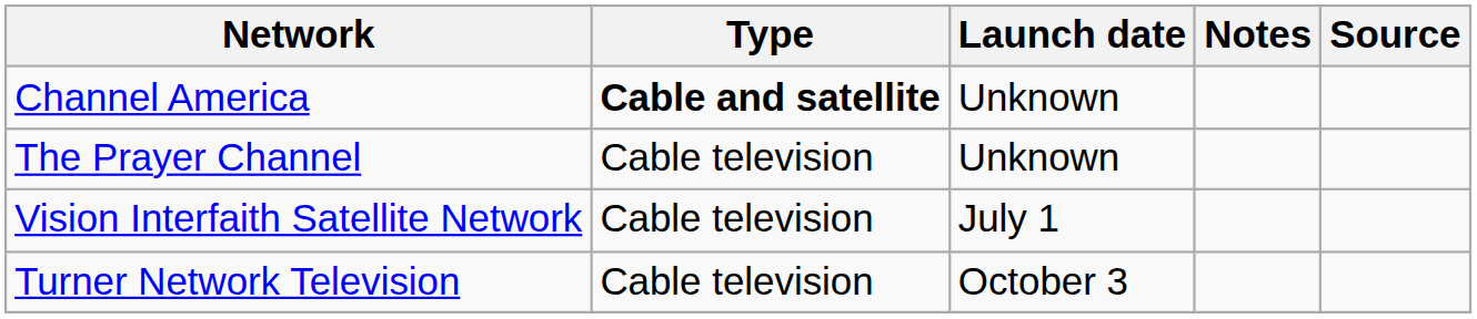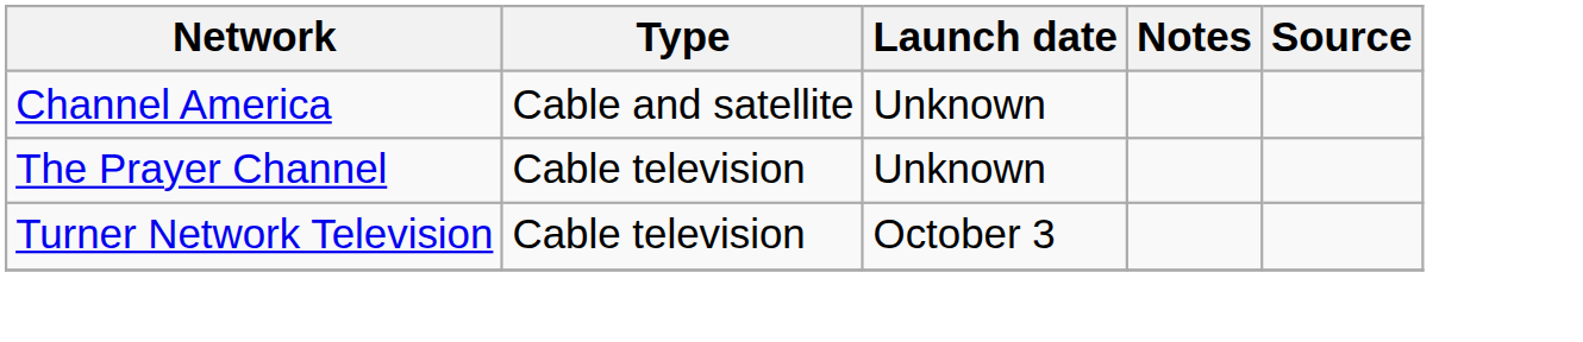 <table class="wikitable sortable">
 <tr>
 <th>Network</th>
 <th>Type</th>
 <th>Launch date</th>
 <th>Notes</th>
 <th>Source</th>
 </tr>
 <tr>
 <td><a href='#'>Channel America</a></td>
-<td><strong>Cable and satellite</strong></td>
+<td>Cable and satellite</td>
 <td>Unknown</td>
 <td></td>
 <td></td>
 </tr>
 <tr>
 <td><a href='#'>The Prayer Channel</a></td>
 <td>Cable television</td>
 <td>Unknown</td>
-<td></td>
-<td></td>
-</tr>
-<tr>
-<td><a href='#'>Vision Interfaith Satellite Network</a></td>
-<td>Cable television</td>
-<td>July 1</td>
 <td></td>
 <td></td>
 </tr>
 <tr>
 <td><a href='#'>Turner Network Television</a></td>
 <td>Cable television</td>
 <td>October 3</td>
 <td></td>
 <td></td>
 </tr>
 <tr>
 </tr>
 </table>
